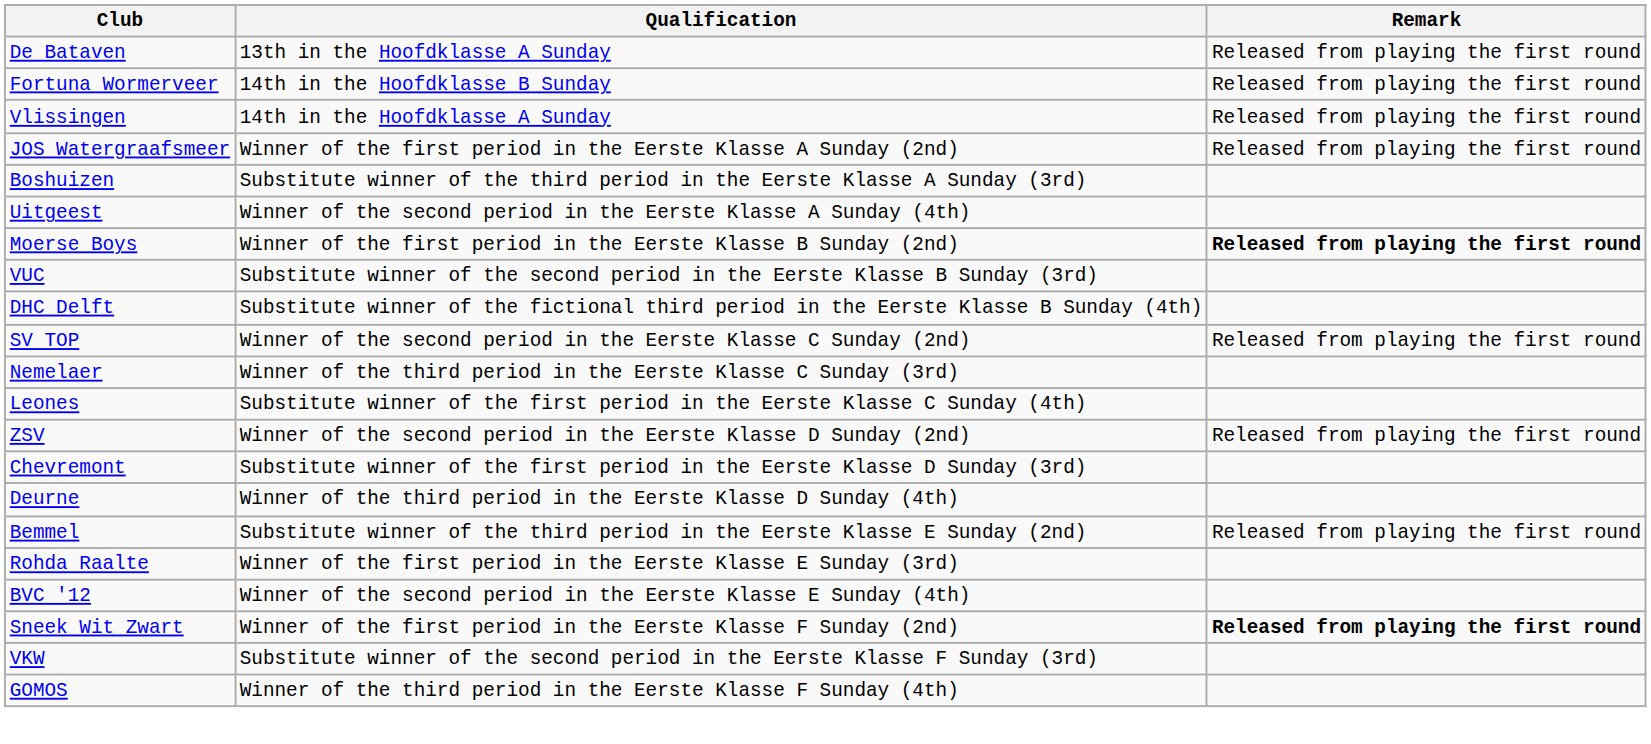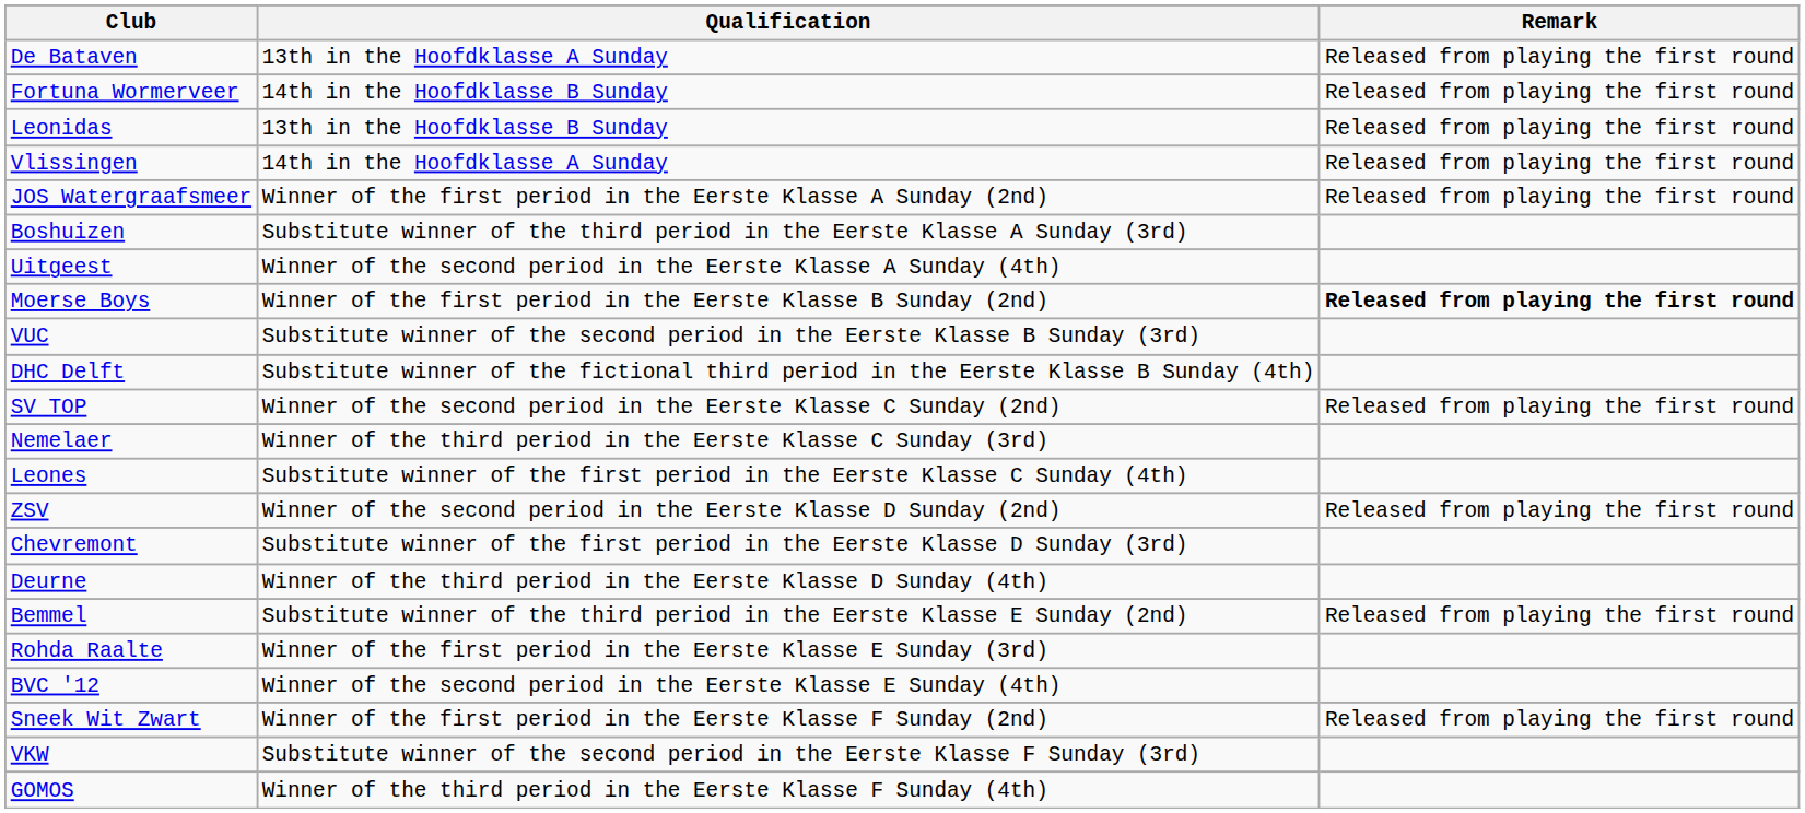 <table class="wikitable" style="font-size: 80%;">
 <tr>
 <th>Club</th>
 <th>Qualification</th>
 <th>Remark</th>
 </tr>
 <tr>
 <td><a href='#'>De Bataven</a></td>
 <td>13th in the <a href='#'>Hoofdklasse A Sunday</a></td>
 <td>Released from playing the first round</td>
 </tr>
 <tr>
 <td><a href='#'>Fortuna Wormerveer</a></td>
 <td>14th in the <a href='#'>Hoofdklasse B Sunday</a></td>
+<td>Released from playing the first round</td>
+</tr>
+<tr>
+<td><a href='#'>Leonidas</a></td>
+<td>13th in the <a href='#'>Hoofdklasse B Sunday</a></td>
 <td>Released from playing the first round</td>
 </tr>
 <tr>
 <td><a href='#'>Vlissingen</a></td>
 <td>14th in the <a href='#'>Hoofdklasse A Sunday</a></td>
 <td>Released from playing the first round</td>
 </tr>
 <tr>
 <td><a href='#'>JOS Watergraafsmeer</a></td>
 <td>Winner of the first period in the Eerste Klasse A Sunday (2nd)</td>
 <td>Released from playing the first round</td>
 </tr>
 <tr>
 <td><a href='#'>Boshuizen</a></td>
 <td>Substitute winner of the third period in the Eerste Klasse A Sunday (3rd)</td>
 <td></td>
 </tr>
 <tr>
 <td><a href='#'>Uitgeest</a></td>
 <td>Winner of the second period in the Eerste Klasse A Sunday (4th)</td>
 <td></td>
 </tr>
 <tr>
 <td><a href='#'>Moerse Boys</a></td>
 <td>Winner of the first period in the Eerste Klasse B Sunday (2nd)</td>
 <td><strong>Released from playing the first round</strong></td>
 </tr>
 <tr>
 <td><a href='#'>VUC</a></td>
 <td>Substitute winner of the second period in the Eerste Klasse B Sunday (3rd)</td>
 <td></td>
 </tr>
 <tr>
 <td><a href='#'>DHC Delft</a></td>
 <td>Substitute winner of the fictional third period in the Eerste Klasse B Sunday (4th)</td>
 <td></td>
 </tr>
 <tr>
 <td><a href='#'>SV TOP</a></td>
 <td>Winner of the second period in the Eerste Klasse C Sunday (2nd)</td>
 <td>Released from playing the first round</td>
 </tr>
 <tr>
 <td><a href='#'>Nemelaer</a></td>
 <td>Winner of the third period in the Eerste Klasse C Sunday (3rd)</td>
 <td></td>
 </tr>
 <tr>
 <td><a href='#'>Leones</a></td>
 <td>Substitute winner of the first period in the Eerste Klasse C Sunday (4th)</td>
 <td></td>
 </tr>
 <tr>
 <td><a href='#'>ZSV</a></td>
 <td>Winner of the second period in the Eerste Klasse D Sunday (2nd)</td>
 <td>Released from playing the first round</td>
 </tr>
 <tr>
 <td><a href='#'>Chevremont</a></td>
 <td>Substitute winner of the first period in the Eerste Klasse D Sunday (3rd)</td>
 <td></td>
 </tr>
 <tr>
 <td><a href='#'>Deurne</a></td>
 <td>Winner of the third period in the Eerste Klasse D Sunday (4th)</td>
 <td></td>
 </tr>
 <tr>
 <td><a href='#'>Bemmel</a></td>
 <td>Substitute winner of the third period in the Eerste Klasse E Sunday (2nd)</td>
 <td>Released from playing the first round</td>
 </tr>
 <tr>
 <td><a href='#'>Rohda Raalte</a></td>
 <td>Winner of the first period in the Eerste Klasse E Sunday (3rd)</td>
 <td></td>
 </tr>
 <tr>
 <td><a href='#'>BVC '12</a></td>
 <td>Winner of the second period in the Eerste Klasse E Sunday (4th)</td>
 <td></td>
 </tr>
 <tr>
 <td><a href='#'>Sneek Wit Zwart</a></td>
 <td>Winner of the first period in the Eerste Klasse F Sunday (2nd)</td>
-<td><strong>Released from playing the first round</strong></td>
+<td>Released from playing the first round</td>
 </tr>
 <tr>
 <td><a href='#'>VKW</a></td>
 <td>Substitute winner of the second period in the Eerste Klasse F Sunday (3rd)</td>
 <td></td>
 </tr>
 <tr>
 <td><a href='#'>GOMOS</a></td>
 <td>Winner of the third period in the Eerste Klasse F Sunday (4th)</td>
 <td></td>
 </tr>
 </table>
